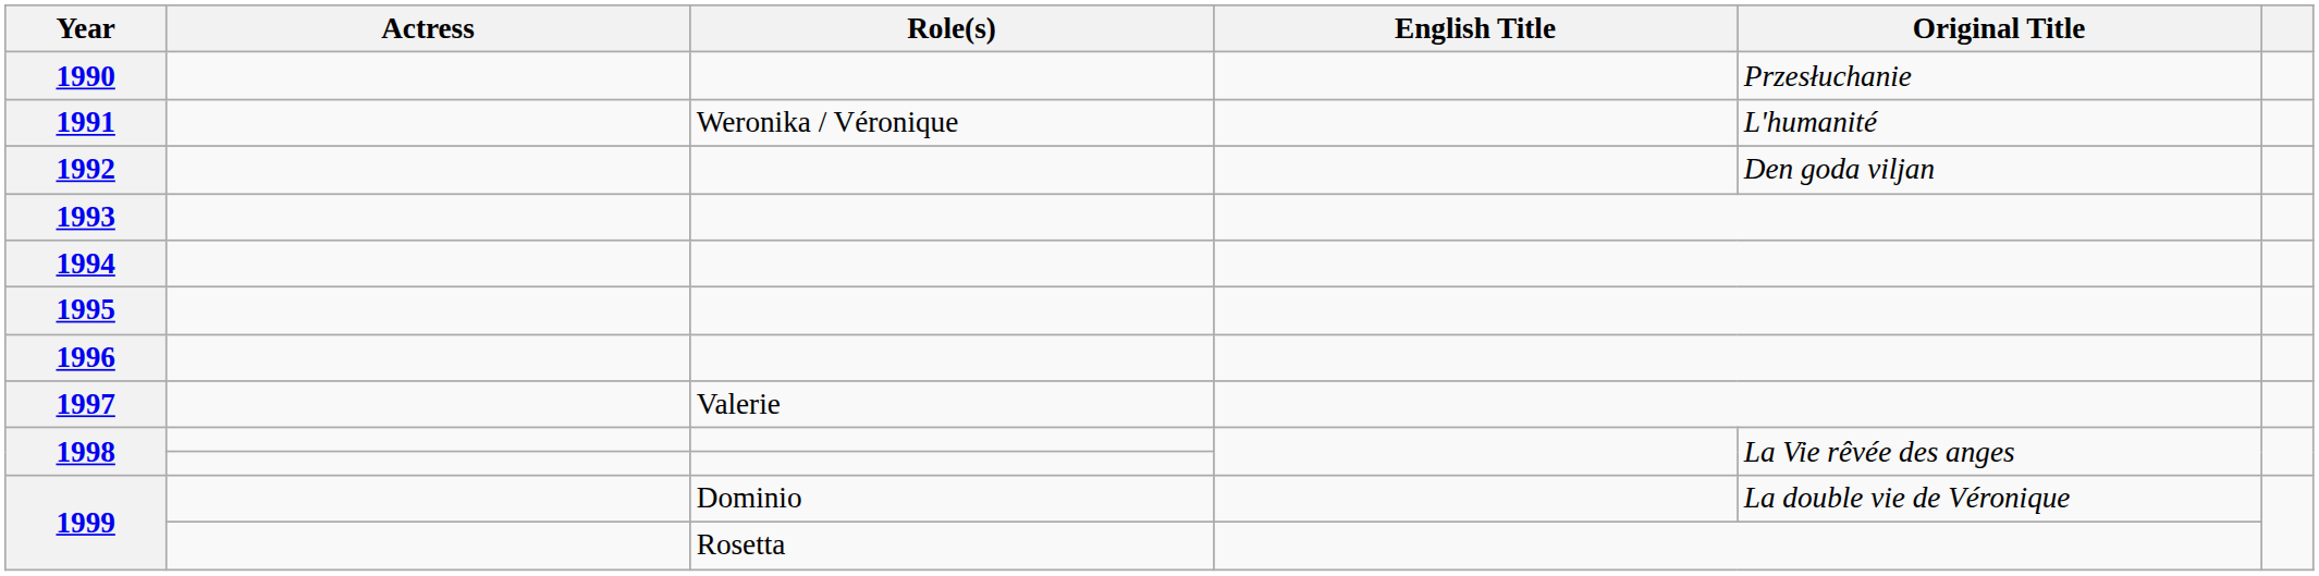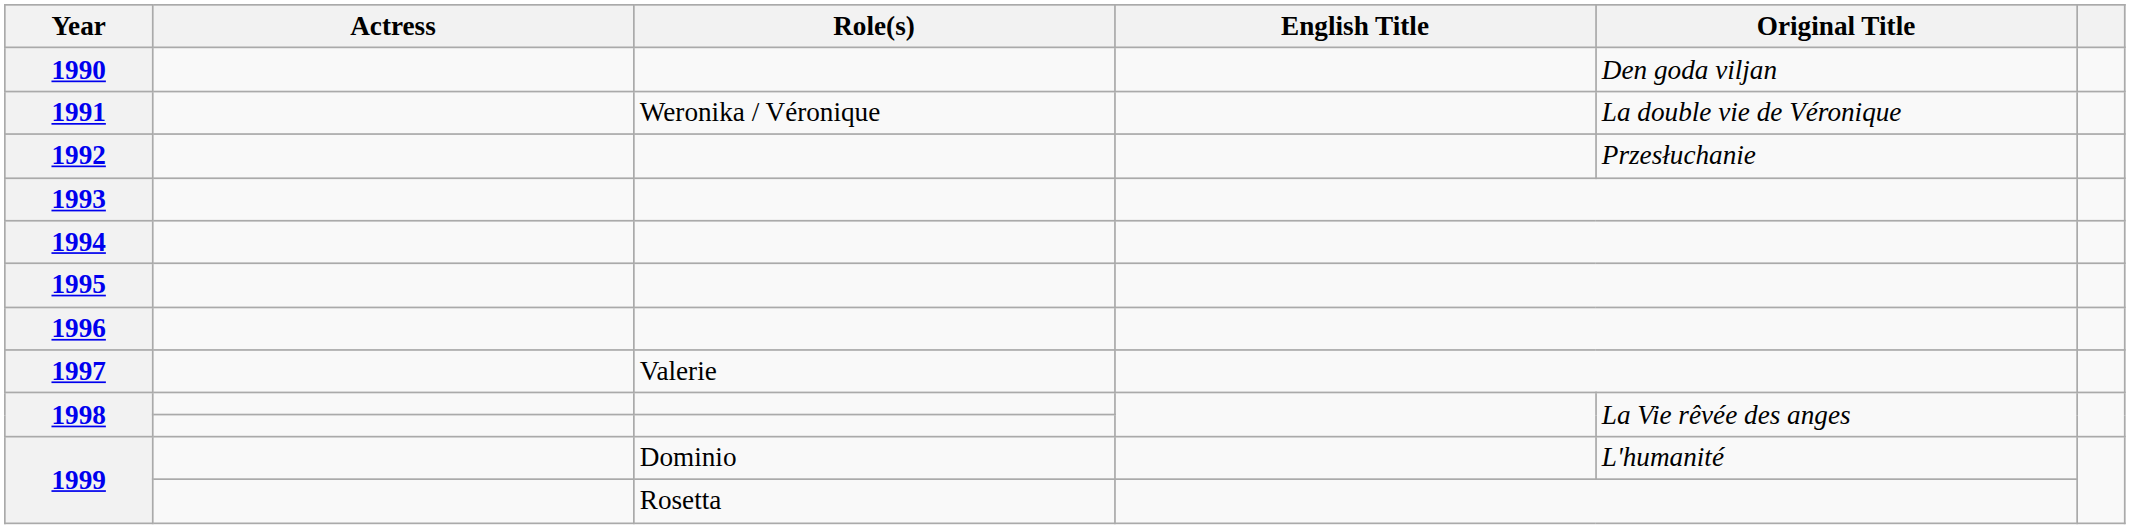 <table class="wikitable unsortable">
 <tr>
 <th scope="col" style="width:3%;">Year</th>
 <th scope="col" style="width:10%;">Actress</th>
 <th scope="col" style="width:10%;">Role(s)</th>
 <th scope="col" style="width:10%;">English Title</th>
 <th scope="col" style="width:10%;">Original Title</th>
 <th scope="col" style="width:1%;" class="unsortable"></th>
 </tr>
 <tr>
 <th style="text-align:center;"><a href='#'>1990</a></th>
 <td></td>
 <td></td>
 <td></td>
-<td><em>Przesłuchanie</em></td>
+<td><em>Den goda viljan</em></td>
 <td style="text-align:center;"></td>
 </tr>
 <tr>
 <th style="text-align:center;"><a href='#'>1991</a></th>
 <td></td>
 <td>Weronika / Véronique</td>
 <td></td>
-<td><em>L'humanité</em></td>
+<td><em>La double vie de Véronique</em></td>
 <td style="text-align:center;"></td>
 </tr>
 <tr>
 <th style="text-align:center;"><a href='#'>1992</a></th>
 <td></td>
 <td></td>
 <td></td>
-<td><em>Den goda viljan</em></td>
+<td><em>Przesłuchanie</em></td>
 <td style="text-align:center;"></td>
 </tr>
 <tr>
 <th style="text-align:center;"><a href='#'>1993</a></th>
 <td></td>
 <td></td>
 <td colspan="2"></td>
 <td style="text-align:center;"></td>
 </tr>
 <tr>
 <th style="text-align:center;"><a href='#'>1994</a></th>
 <td></td>
 <td></td>
 <td colspan="2"></td>
 <td style="text-align:center;"></td>
 </tr>
 <tr>
 <th style="text-align:center;"><a href='#'>1995</a></th>
 <td></td>
 <td></td>
 <td colspan="2"></td>
 <td style="text-align:center;"></td>
 </tr>
 <tr>
 <th style="text-align:center;"><a href='#'>1996</a></th>
 <td></td>
 <td></td>
 <td colspan="2"></td>
 <td style="text-align:center;"></td>
 </tr>
 <tr>
 <th style="text-align:center;"><a href='#'>1997</a></th>
 <td></td>
 <td>Valerie</td>
 <td colspan="2"></td>
 <td style="text-align:center;"></td>
 </tr>
 <tr>
 <th rowspan="2" style="text-align:center;"><a href='#'>1998</a></th>
 <td></td>
 <td></td>
 <td rowspan="2"></td>
 <td rowspan="2"><em> La Vie rêvée des anges</em></td>
 <td rowspan="2" style="text-align:center;"></td>
 </tr>
 <tr>
 <td></td>
 <td></td>
 </tr>
 <tr>
 <th rowspan="2" style="text-align:center;"><a href='#'>1999</a></th>
 <td></td>
 <td>Dominio</td>
 <td></td>
-<td><em>La double vie de Véronique</em></td>
+<td><em>L'humanité</em></td>
 <td rowspan="2" style="text-align:center;"></td>
 </tr>
 <tr>
 <td></td>
 <td>Rosetta</td>
 <td colspan="2"></td>
 </tr>
 </table>
